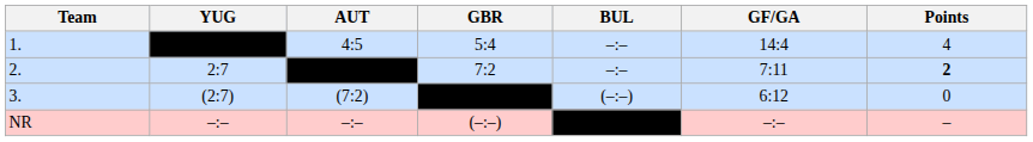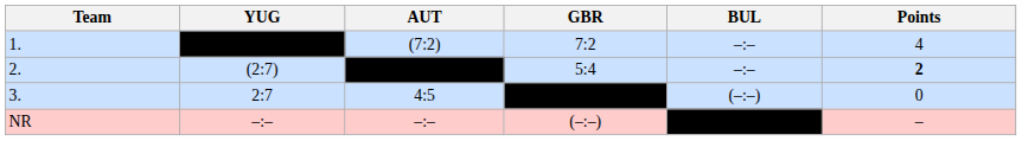 <table class="wikitable" bgcolor="#EFEFFF" width="50%">
 <tr bgcolor="#BCD2EE">
 <th>Team</th>
 <th>YUG</th>
 <th>AUT</th>
 <th>GBR</th>
 <th>BUL</th>
-<th>GF/GA</th>
 <th>Points</th>
 </tr>
 <tr bgcolor="#CAE1FF" align="center">
 <td align="left">1. </td>
 <td style="background:#000000;"></td>
-<td>4:5</td>
-<td>5:4</td>
+<td>(7:2)</td>
+<td>7:2</td>
 <td>–:–</td>
-<td>14:4</td>
 <td>4</td>
 </tr>
 <tr bgcolor="#CAE1FF" align="center">
 <td align="left">2. </td>
-<td>2:7</td>
+<td>(2:7)</td>
 <td style="background:#000000;"></td>
-<td>7:2</td>
+<td>5:4</td>
 <td>–:–</td>
-<td>7:11</td>
 <td><strong>2</strong></td>
 </tr>
 <tr bgcolor="#CAE1FF" align="center">
 <td align="left">3. </td>
-<td>(2:7)</td>
-<td>(7:2)</td>
+<td>2:7</td>
+<td>4:5</td>
 <td style="background:#000000;"></td>
 <td>(–:–)</td>
-<td>6:12</td>
 <td>0</td>
 </tr>
 <tr bgcolor="#ffcccc" align="center">
 <td align="left">NR </td>
 <td>–:–</td>
 <td>–:–</td>
 <td>(–:–)</td>
 <td style="background:#000000;"></td>
-<td>–:–</td>
 <td>–</td>
 </tr>
 </table>
